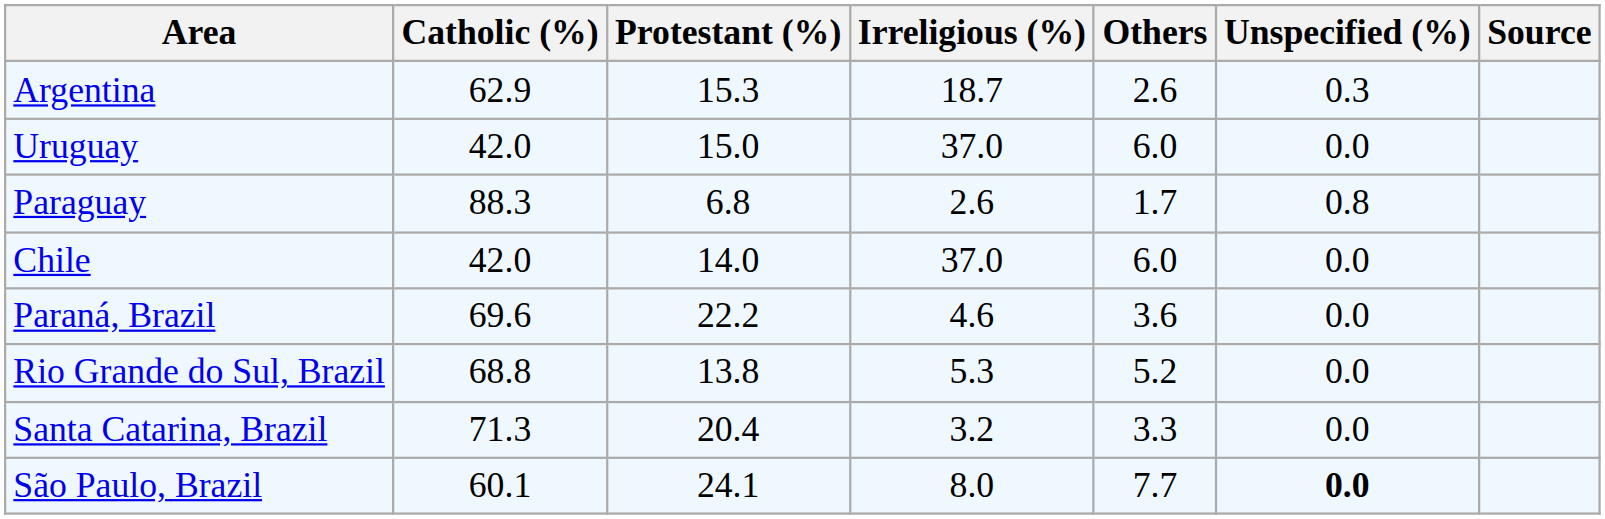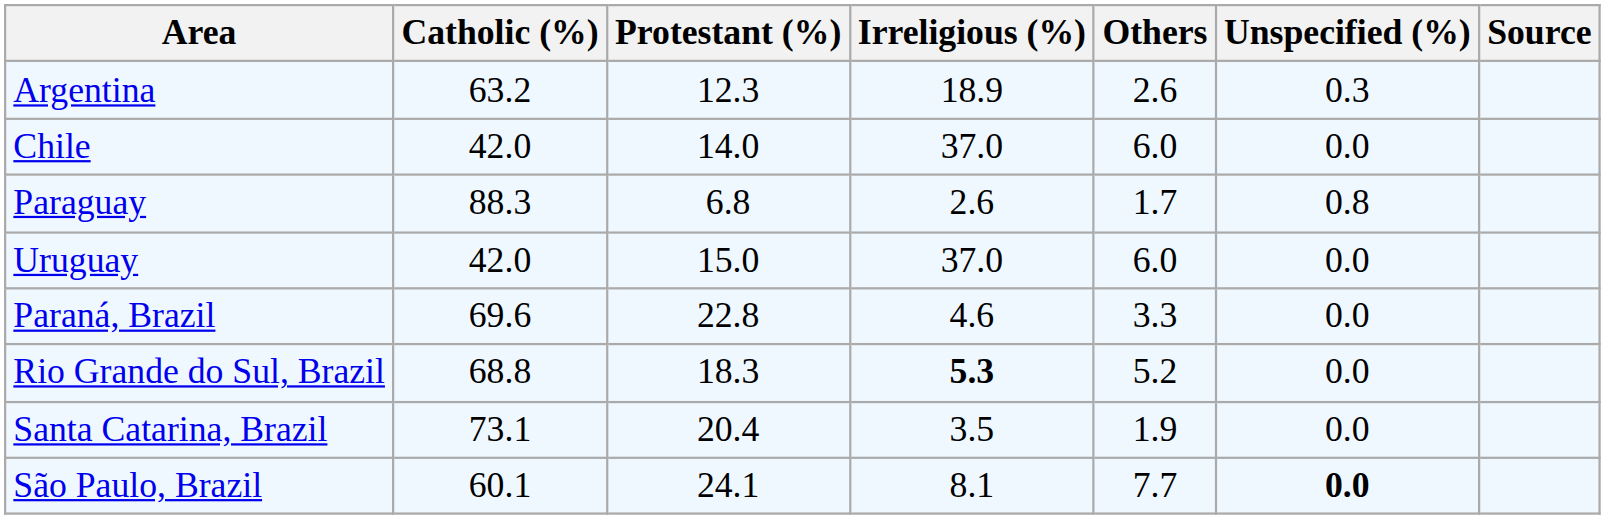 <table class="wikitable sortable" style="text-align:center">
 <tr>
 <th>Area</th>
 <th>Catholic (%)</th>
 <th>Protestant (%)</th>
 <th>Irreligious (%)</th>
 <th>Others <br></th>
 <th>Unspecified (%)</th>
 <th>Source</th>
 </tr>
 <tr style="background:#f0f8ff;">
 <td align="left"> <a href='#'>Argentina</a></td>
-<td>62.9</td>
-<td>15.3</td>
-<td>18.7</td>
+<td>63.2</td>
+<td>12.3</td>
+<td>18.9</td>
 <td>2.6</td>
 <td>0.3</td>
 <td></td>
 </tr>
 <tr style="background:#f0f8ff;">
-<td align="left"> <a href='#'>Uruguay</a></td>
+<td align="left"> <a href='#'>Chile</a></td>
 <td>42.0</td>
-<td>15.0</td>
+<td>14.0</td>
 <td>37.0</td>
 <td>6.0</td>
 <td>0.0</td>
 <td></td>
 </tr>
 <tr style="background:#f0f8ff;">
 <td align="left"> <a href='#'>Paraguay</a></td>
 <td>88.3</td>
 <td>6.8</td>
 <td>2.6</td>
 <td>1.7</td>
 <td>0.8</td>
 <td></td>
 </tr>
 <tr style="background:#f0f8ff;">
-<td align="left"> <a href='#'>Chile</a></td>
+<td align="left"> <a href='#'>Uruguay</a></td>
 <td>42.0</td>
-<td>14.0</td>
+<td>15.0</td>
 <td>37.0</td>
 <td>6.0</td>
 <td>0.0</td>
 <td></td>
 </tr>
 <tr style="background:#f0f8ff;">
 <td align="left"> <a href='#'>Paraná, Brazil</a></td>
 <td>69.6</td>
-<td>22.2</td>
+<td>22.8</td>
 <td>4.6</td>
-<td>3.6</td>
+<td>3.3</td>
 <td>0.0</td>
 <td></td>
 </tr>
 <tr style="background:#f0f8ff;">
 <td align="left"> <a href='#'>Rio Grande do Sul, Brazil</a></td>
 <td>68.8</td>
-<td>13.8</td>
-<td>5.3</td>
+<td>18.3</td>
+<td><strong>5.3</strong></td>
 <td>5.2</td>
 <td>0.0</td>
 <td></td>
 </tr>
 <tr style="background:#f0f8ff;">
 <td align="left"> <a href='#'>Santa Catarina, Brazil</a></td>
-<td>71.3</td>
+<td>73.1</td>
 <td>20.4</td>
-<td>3.2</td>
-<td>3.3</td>
+<td>3.5</td>
+<td>1.9</td>
 <td>0.0</td>
 <td></td>
 </tr>
 <tr style="background:#f0f8ff;">
 <td align="left"> <a href='#'>São Paulo, Brazil</a></td>
 <td>60.1</td>
 <td>24.1</td>
-<td>8.0</td>
+<td>8.1</td>
 <td>7.7</td>
 <td><strong>0.0</strong></td>
 <td></td>
 </tr>
 </table>
